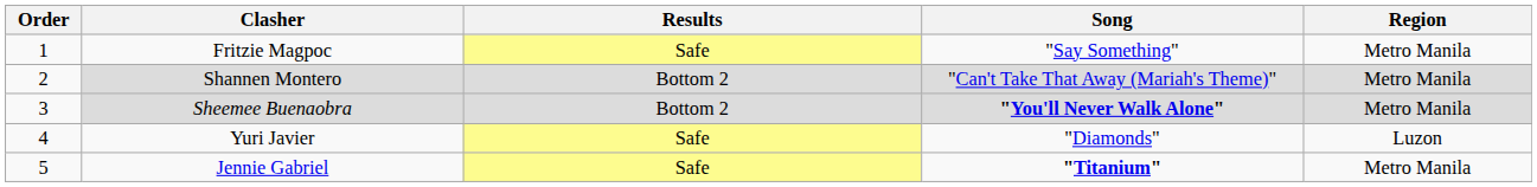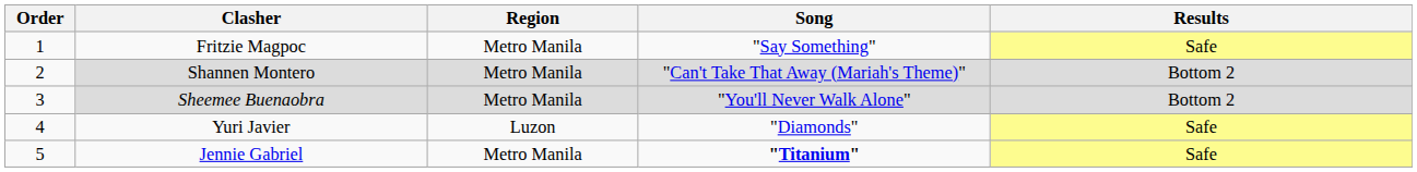 <table class="wikitable" style="text-align:center; line-height:17px; width:100%;">
 <tr>
 <th width="5%">Order</th>
 <th width="25%">Clasher</th>
+<th>Region</th>
+<th width="25%">Song</th>
 <th width="30%">Results</th>
-<th width="25%">Song</th>
-<th>Region</th>
 </tr>
 <tr>
 <td>1</td>
 <td>Fritzie Magpoc</td>
+<td>Metro Manila</td>
+<td>"<a href='#'>Say Something</a>"</td>
 <td style="background:#fdfc8f;">Safe</td>
-<td>"<a href='#'>Say Something</a>"</td>
-<td>Metro Manila</td>
 </tr>
 <tr>
 <td>2</td>
 <td style="background:#DCDCDC;">Shannen Montero</td>
+<td style="background:#DCDCDC;">Metro Manila</td>
+<td style="background:#DCDCDC;">"<a href='#'>Can't Take That Away (Mariah's Theme)</a>"</td>
 <td style="background:#DCDCDC;">Bottom 2</td>
-<td style="background:#DCDCDC;">"<a href='#'>Can't Take That Away (Mariah's Theme)</a>"</td>
-<td style="background:#DCDCDC;">Metro Manila</td>
 </tr>
 <tr>
 <td>3</td>
 <td style="background:#DCDCDC;"><em>Sheemee Buenaobra</em></td>
+<td style="background:#DCDCDC;">Metro Manila</td>
+<td style="background:#DCDCDC;">"<a href='#'>You'll Never Walk Alone</a>"</td>
 <td style="background:#DCDCDC;">Bottom 2</td>
-<td style="background:#DCDCDC;"><strong>"<a href='#'>You'll Never Walk Alone</a>"</strong></td>
-<td style="background:#DCDCDC;">Metro Manila</td>
 </tr>
 <tr>
 <td>4</td>
 <td>Yuri Javier</td>
+<td>Luzon</td>
+<td>"<a href='#'>Diamonds</a>"</td>
 <td style="background:#fdfc8f;">Safe</td>
-<td>"<a href='#'>Diamonds</a>"</td>
-<td>Luzon</td>
 </tr>
 <tr>
 <td>5</td>
 <td><a href='#'>Jennie Gabriel</a></td>
+<td>Metro Manila</td>
+<td><strong>"<a href='#'>Titanium</a>"</strong></td>
 <td style="background:#fdfc8f;">Safe</td>
-<td><strong>"<a href='#'>Titanium</a>"</strong></td>
-<td>Metro Manila</td>
 </tr>
 </table>
